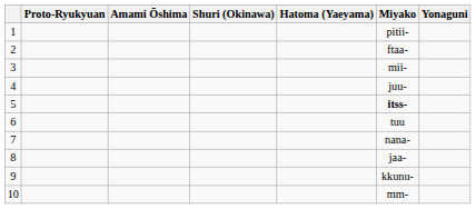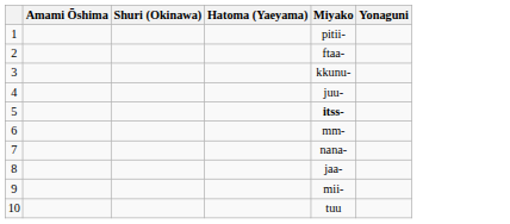 <table class="wikitable" style="text-align: center;">
 <tr>
 <th></th>
-<th>Proto-Ryukyuan</th>
 <th>Amami Ōshima</th>
 <th>Shuri (Okinawa)</th>
 <th>Hatoma (Yaeyama)</th>
 <th>Miyako</th>
 <th>Yonaguni</th>
 </tr>
 <tr>
 <td>1</td>
 <td></td>
 <td></td>
 <td></td>
-<td></td>
 <td>pitii-</td>
 <td></td>
 </tr>
 <tr>
 <td>2</td>
-<td></td>
 <td></td>
 <td></td>
 <td></td>
 <td>ftaa-</td>
 <td></td>
 </tr>
 <tr>
 <td>3</td>
 <td></td>
 <td></td>
 <td></td>
-<td></td>
-<td>mii-</td>
+<td>kkunu-</td>
 <td></td>
 </tr>
 <tr>
 <td>4</td>
-<td></td>
 <td></td>
 <td></td>
 <td></td>
 <td>juu-</td>
 <td></td>
 </tr>
 <tr>
 <td>5</td>
 <td></td>
 <td></td>
 <td></td>
-<td></td>
 <td><strong>itss-</strong></td>
 <td></td>
 </tr>
 <tr>
 <td>6</td>
 <td></td>
 <td></td>
 <td></td>
-<td></td>
-<td>tuu</td>
+<td>mm-</td>
 <td></td>
 </tr>
 <tr>
 <td>7</td>
-<td></td>
 <td></td>
 <td></td>
 <td></td>
 <td>nana-</td>
 <td></td>
 </tr>
 <tr>
 <td>8</td>
 <td></td>
 <td></td>
 <td></td>
-<td></td>
 <td>jaa-</td>
 <td></td>
 </tr>
 <tr>
 <td>9</td>
 <td></td>
 <td></td>
 <td></td>
-<td></td>
-<td>kkunu-</td>
+<td>mii-</td>
 <td></td>
 </tr>
 <tr>
 <td>10</td>
 <td></td>
 <td></td>
 <td></td>
-<td></td>
-<td>mm-</td>
+<td>tuu</td>
 <td></td>
 </tr>
 </table>
